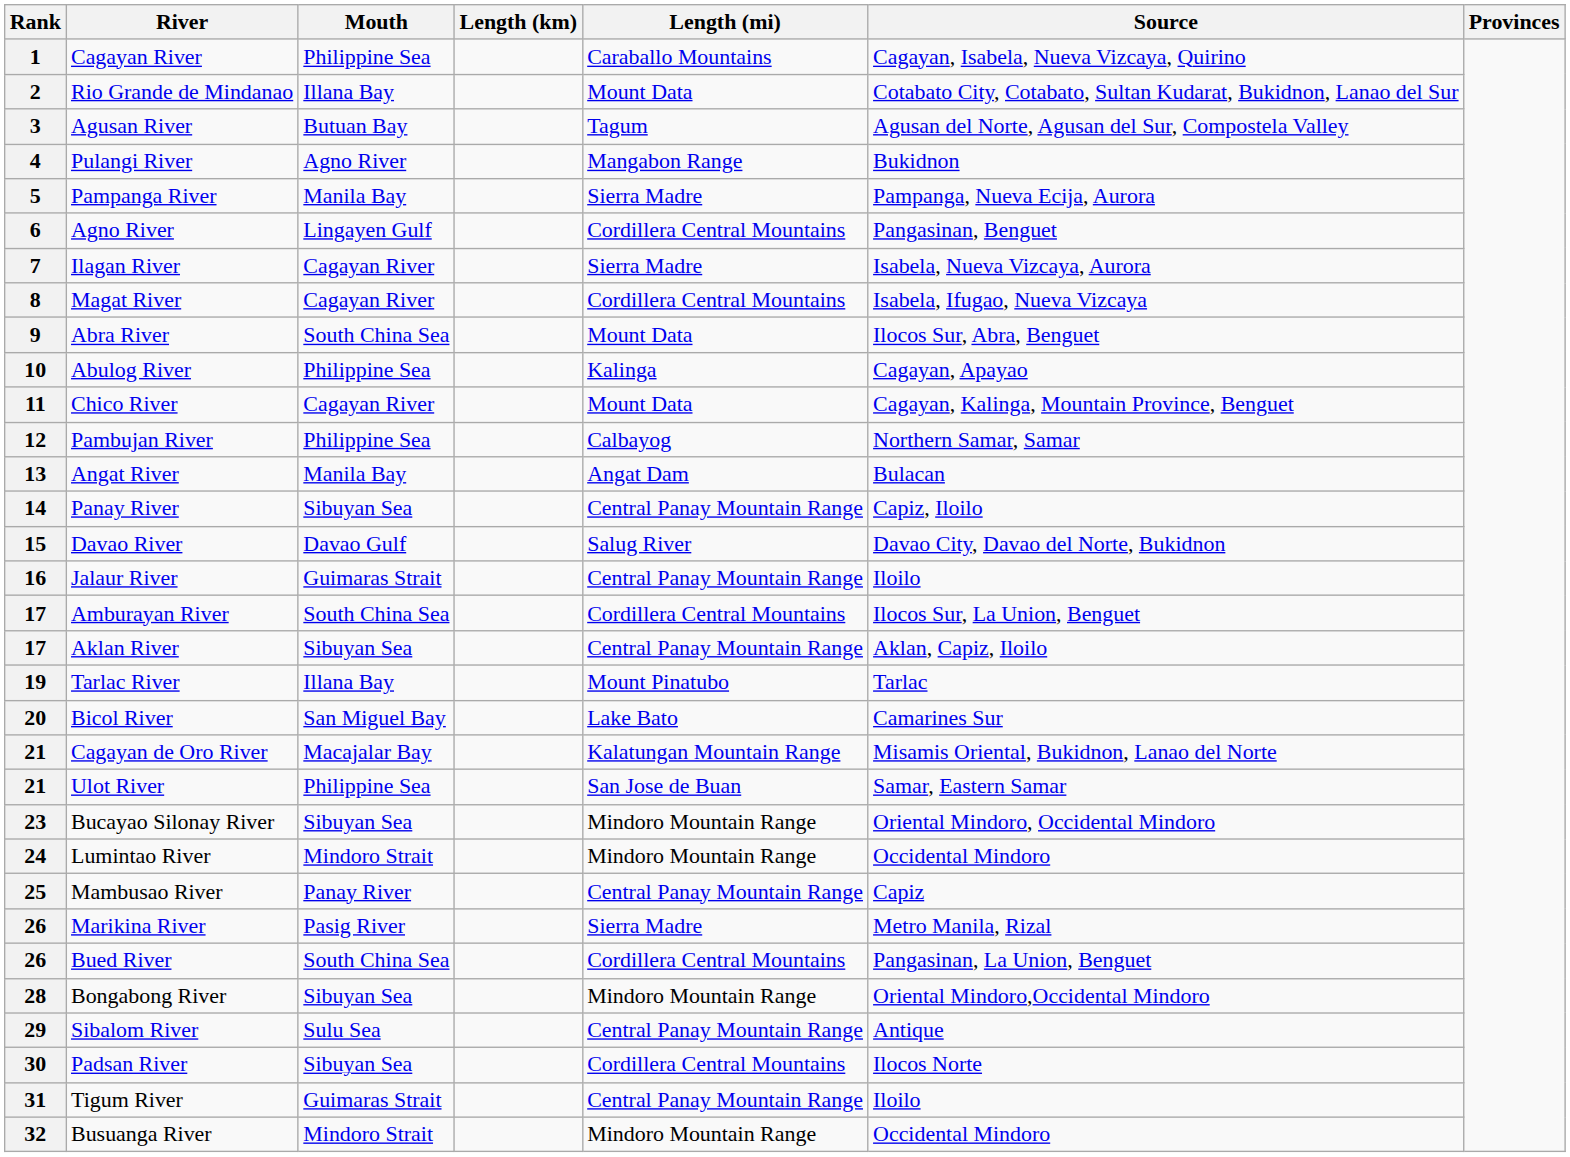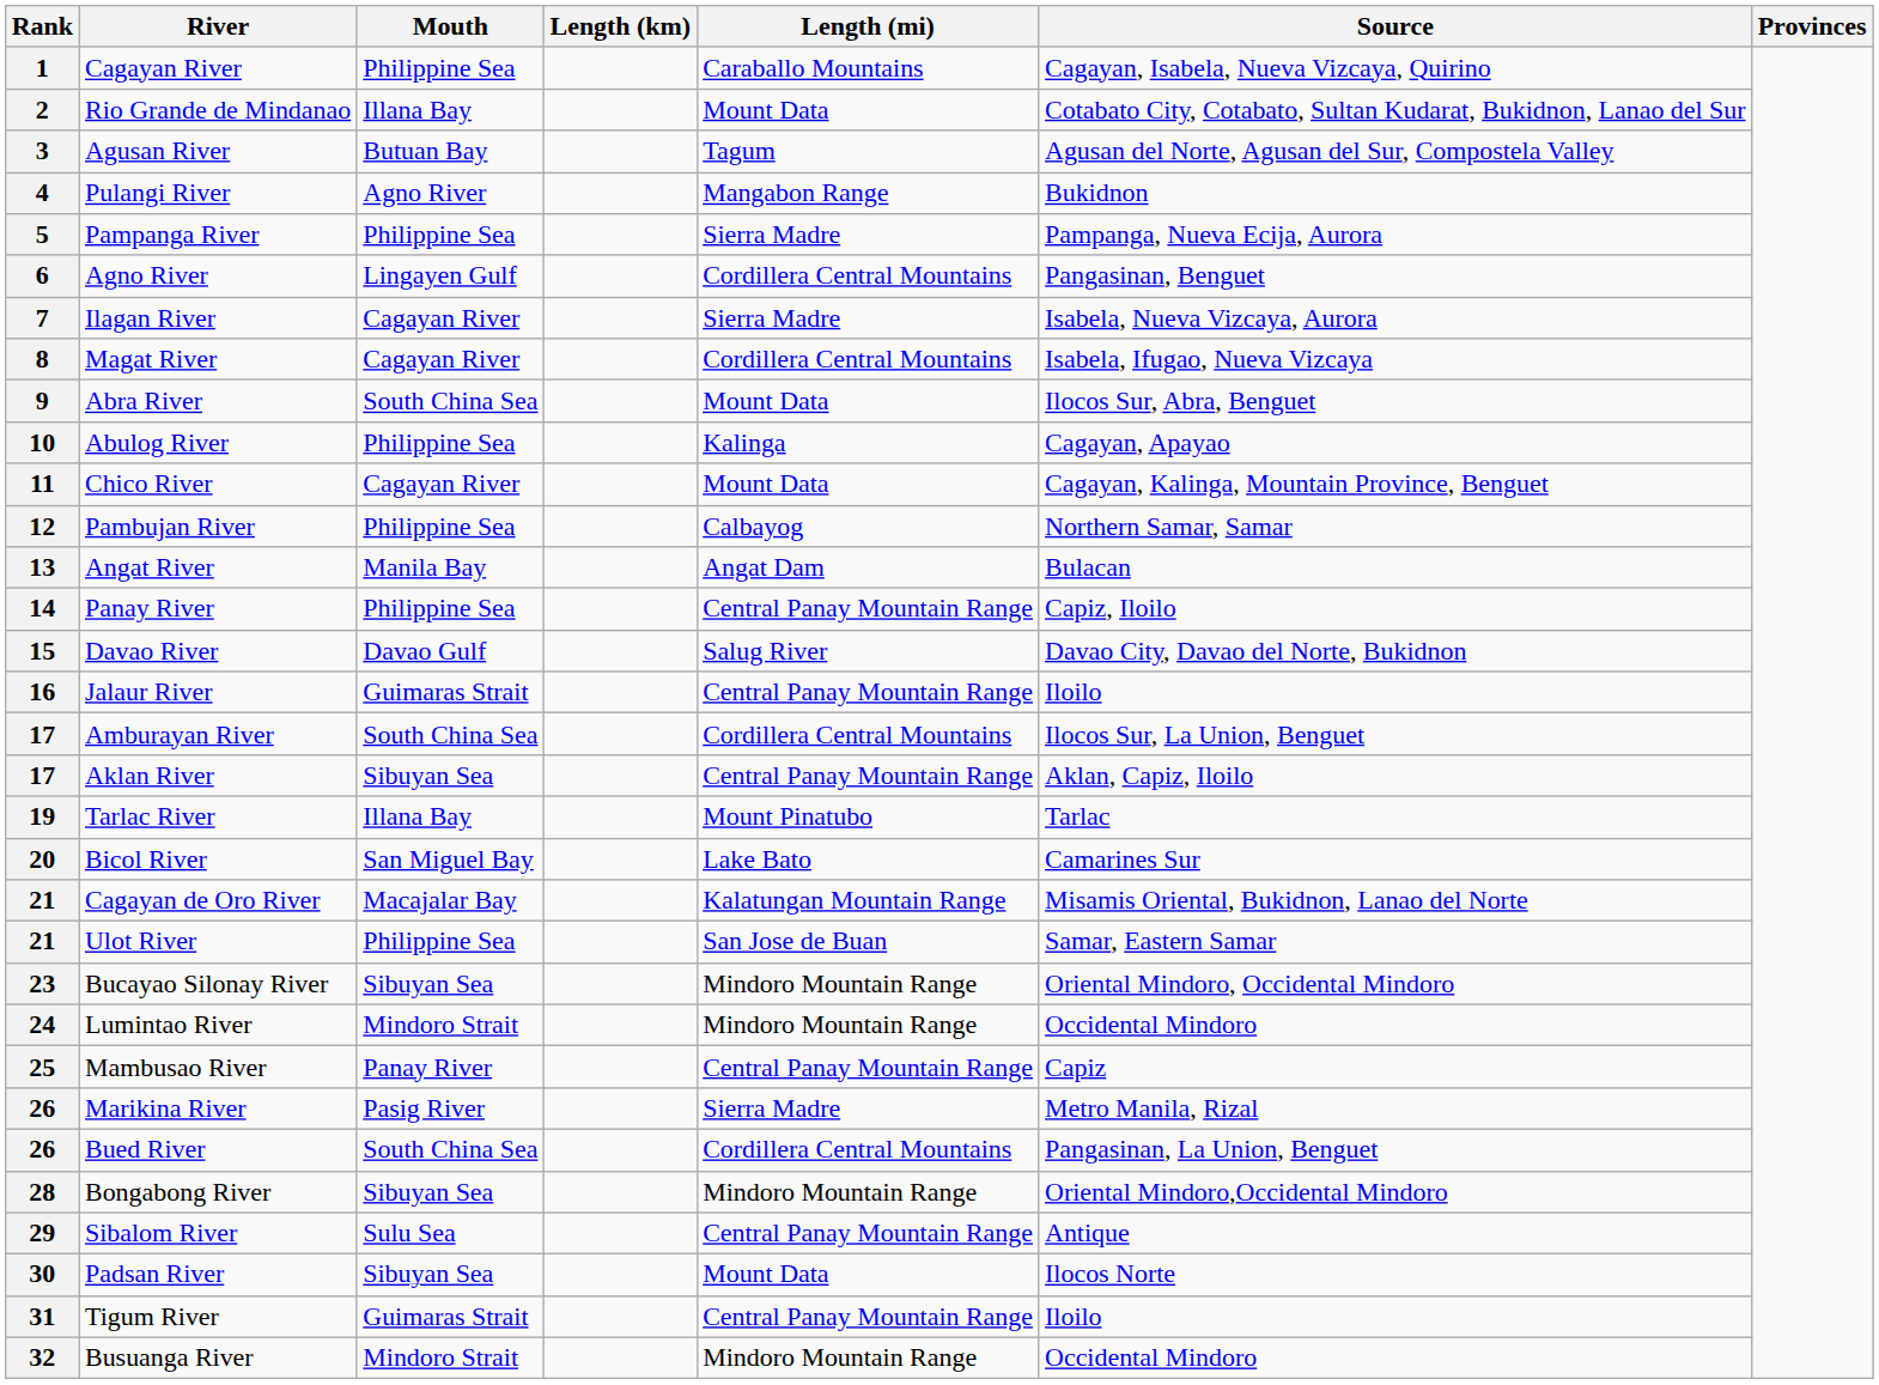 <table class="wikitable sortable">
 <tr>
 <th scope="col">Rank</th>
 <th scope="col">River</th>
 <th>Mouth</th>
 <th scope="col">Length (km)</th>
 <th scope="col">Length (mi)</th>
 <th>Source</th>
 <th>Provinces</th>
 </tr>
 <tr>
 <th scope="row">1</th>
 <td><a href='#'>Cagayan River</a></td>
 <td><a href='#'>Philippine Sea</a></td>
 <td></td>
 <td><a href='#'>Caraballo Mountains</a></td>
 <td><a href='#'>Cagayan</a>, <a href='#'>Isabela</a>, <a href='#'>Nueva Vizcaya</a>, <a href='#'>Quirino</a></td>
 </tr>
 <tr>
 <th scope="row">2</th>
 <td><a href='#'>Rio Grande de Mindanao</a></td>
 <td><a href='#'>Illana Bay</a></td>
 <td></td>
 <td><a href='#'>Mount Data</a></td>
 <td><a href='#'>Cotabato City</a>, <a href='#'>Cotabato</a>, <a href='#'>Sultan Kudarat</a>, <a href='#'>Bukidnon</a>, <a href='#'>Lanao del Sur</a></td>
 </tr>
 <tr>
 <th scope="row">3</th>
 <td><a href='#'>Agusan River</a></td>
 <td><a href='#'>Butuan Bay</a></td>
 <td></td>
 <td><a href='#'>Tagum</a></td>
 <td><a href='#'>Agusan del Norte</a>, <a href='#'>Agusan del Sur</a>, <a href='#'>Compostela Valley</a></td>
 </tr>
 <tr>
 <th scope="row">4</th>
 <td><a href='#'>Pulangi River</a></td>
 <td><a href='#'>Agno River</a></td>
 <td></td>
 <td><a href='#'>Mangabon Range</a></td>
 <td><a href='#'>Bukidnon</a></td>
 </tr>
 <tr>
 <th scope="row">5</th>
 <td><a href='#'>Pampanga River</a></td>
-<td><a href='#'>Manila Bay</a></td>
+<td><a href='#'>Philippine Sea</a></td>
 <td></td>
 <td><a href='#'>Sierra Madre</a></td>
 <td><a href='#'>Pampanga</a>, <a href='#'>Nueva Ecija</a>, <a href='#'>Aurora</a></td>
 </tr>
 <tr>
 <th scope="row">6</th>
 <td><a href='#'>Agno River</a></td>
 <td><a href='#'>Lingayen Gulf</a></td>
 <td></td>
 <td><a href='#'>Cordillera Central Mountains</a></td>
 <td><a href='#'>Pangasinan</a>, <a href='#'>Benguet</a></td>
 </tr>
 <tr>
 <th>7</th>
 <td><a href='#'>Ilagan River</a></td>
 <td><a href='#'>Cagayan River</a></td>
 <td></td>
 <td><a href='#'>Sierra Madre</a></td>
 <td><a href='#'>Isabela</a>, <a href='#'>Nueva Vizcaya</a>, <a href='#'>Aurora</a></td>
 </tr>
 <tr>
 <th>8</th>
 <td><a href='#'>Magat River</a></td>
 <td><a href='#'>Cagayan River</a></td>
 <td></td>
 <td><a href='#'>Cordillera Central Mountains</a></td>
 <td><a href='#'>Isabela</a>, <a href='#'>Ifugao</a>, <a href='#'>Nueva Vizcaya</a></td>
 </tr>
 <tr>
 <th scope="row">9</th>
 <td><a href='#'>Abra River</a></td>
 <td><a href='#'>South China Sea</a></td>
 <td></td>
 <td><a href='#'>Mount Data</a></td>
 <td><a href='#'>Ilocos Sur</a>, <a href='#'>Abra</a>, <a href='#'>Benguet</a></td>
 </tr>
 <tr>
 <th scope="row">10</th>
 <td><a href='#'>Abulog River</a></td>
 <td><a href='#'>Philippine Sea</a></td>
 <td></td>
 <td><a href='#'>Kalinga</a></td>
 <td><a href='#'>Cagayan</a>, <a href='#'>Apayao</a></td>
 </tr>
 <tr>
 <th scope="row">11</th>
 <td><a href='#'>Chico River</a></td>
 <td><a href='#'>Cagayan River</a></td>
 <td></td>
 <td><a href='#'>Mount Data</a></td>
 <td><a href='#'>Cagayan</a>, <a href='#'>Kalinga</a>, <a href='#'>Mountain Province</a>, <a href='#'>Benguet</a></td>
 </tr>
 <tr>
 <th>12</th>
 <td><a href='#'>Pambujan River</a></td>
 <td><a href='#'>Philippine Sea</a></td>
 <td></td>
 <td><a href='#'>Calbayog</a></td>
 <td><a href='#'>Northern Samar</a>, <a href='#'>Samar</a></td>
 </tr>
 <tr>
 <th>13</th>
 <td><a href='#'>Angat River</a></td>
 <td><a href='#'>Manila Bay</a></td>
 <td></td>
 <td><a href='#'>Angat Dam</a></td>
 <td><a href='#'>Bulacan</a></td>
 </tr>
 <tr>
 <th>14</th>
 <td><a href='#'>Panay River</a></td>
-<td><a href='#'>Sibuyan Sea</a></td>
+<td><a href='#'>Philippine Sea</a></td>
 <td></td>
 <td><a href='#'>Central Panay Mountain Range</a></td>
 <td><a href='#'>Capiz</a>, <a href='#'>Iloilo</a></td>
 </tr>
 <tr>
 <th scope="row">15</th>
 <td><a href='#'>Davao River</a></td>
 <td><a href='#'>Davao Gulf</a></td>
 <td></td>
 <td><a href='#'>Salug River</a></td>
 <td><a href='#'>Davao City</a>, <a href='#'>Davao del Norte</a>, <a href='#'>Bukidnon</a></td>
 </tr>
 <tr>
 <th>16</th>
 <td><a href='#'>Jalaur River</a></td>
 <td><a href='#'>Guimaras Strait</a></td>
 <td></td>
 <td><a href='#'>Central Panay Mountain Range</a></td>
 <td><a href='#'>Iloilo</a></td>
 </tr>
 <tr>
 <th>17</th>
 <td><a href='#'>Amburayan River</a></td>
 <td><a href='#'>South China Sea</a></td>
 <td></td>
 <td><a href='#'>Cordillera Central Mountains</a></td>
 <td><a href='#'>Ilocos Sur</a>, <a href='#'>La Union</a>, <a href='#'>Benguet</a></td>
 </tr>
 <tr>
 <th>17</th>
 <td><a href='#'>Aklan River</a></td>
 <td><a href='#'>Sibuyan Sea</a></td>
 <td></td>
 <td><a href='#'>Central Panay Mountain Range</a></td>
 <td><a href='#'>Aklan</a>, <a href='#'>Capiz</a>, <a href='#'>Iloilo</a></td>
 </tr>
 <tr>
 <th>19</th>
 <td><a href='#'>Tarlac River</a></td>
 <td><a href='#'>Illana Bay</a></td>
 <td></td>
 <td><a href='#'>Mount Pinatubo</a></td>
 <td><a href='#'>Tarlac</a></td>
 </tr>
 <tr>
 <th>20</th>
 <td><a href='#'>Bicol River</a></td>
 <td><a href='#'>San Miguel Bay</a></td>
 <td></td>
 <td><a href='#'>Lake Bato</a></td>
 <td><a href='#'>Camarines Sur</a></td>
 </tr>
 <tr>
 <th>21</th>
 <td><a href='#'>Cagayan de Oro River</a></td>
 <td><a href='#'>Macajalar Bay</a></td>
 <td></td>
 <td><a href='#'>Kalatungan Mountain Range</a></td>
 <td><a href='#'>Misamis Oriental</a>, <a href='#'>Bukidnon</a>, <a href='#'>Lanao del Norte</a></td>
 </tr>
 <tr>
 <th>21</th>
 <td><a href='#'>Ulot River</a></td>
 <td><a href='#'>Philippine Sea</a></td>
 <td></td>
 <td><a href='#'>San Jose de Buan</a></td>
 <td><a href='#'>Samar</a>, <a href='#'>Eastern Samar</a></td>
 </tr>
 <tr>
 <th>23</th>
 <td>Bucayao Silonay River</td>
 <td><a href='#'>Sibuyan Sea</a></td>
 <td></td>
 <td>Mindoro Mountain Range</td>
 <td><a href='#'>Oriental Mindoro</a>, <a href='#'>Occidental Mindoro</a></td>
 </tr>
 <tr>
 <th>24</th>
 <td>Lumintao River</td>
 <td><a href='#'>Mindoro Strait</a></td>
 <td></td>
 <td>Mindoro Mountain Range</td>
 <td><a href='#'>Occidental Mindoro</a></td>
 </tr>
 <tr>
 <th>25</th>
 <td>Mambusao River</td>
 <td><a href='#'>Panay River</a></td>
 <td></td>
 <td><a href='#'>Central Panay Mountain Range</a></td>
 <td><a href='#'>Capiz</a></td>
 </tr>
 <tr>
 <th>26</th>
 <td><a href='#'>Marikina River</a></td>
 <td><a href='#'>Pasig River</a></td>
 <td></td>
 <td><a href='#'>Sierra Madre</a></td>
 <td><a href='#'>Metro Manila</a>, <a href='#'>Rizal</a></td>
 </tr>
 <tr>
 <th>26</th>
 <td><a href='#'>Bued River</a></td>
 <td><a href='#'>South China Sea</a></td>
 <td></td>
 <td><a href='#'>Cordillera Central Mountains</a></td>
 <td><a href='#'>Pangasinan</a>, <a href='#'>La Union</a>, <a href='#'>Benguet</a></td>
 </tr>
 <tr>
 <th>28</th>
 <td>Bongabong River</td>
 <td><a href='#'>Sibuyan Sea</a></td>
 <td></td>
 <td>Mindoro Mountain Range</td>
 <td><a href='#'>Oriental Mindoro</a>,<a href='#'>Occidental Mindoro</a></td>
 </tr>
 <tr>
 <th>29</th>
 <td><a href='#'>Sibalom River</a></td>
 <td><a href='#'>Sulu Sea</a></td>
 <td></td>
 <td><a href='#'>Central Panay Mountain Range</a></td>
 <td><a href='#'>Antique</a></td>
 </tr>
 <tr>
 <th>30</th>
 <td><a href='#'>Padsan River</a></td>
 <td><a href='#'>Sibuyan Sea</a></td>
 <td></td>
-<td><a href='#'>Cordillera Central Mountains</a></td>
+<td><a href='#'>Mount Data</a></td>
 <td><a href='#'>Ilocos Norte</a></td>
 </tr>
 <tr>
 <th>31</th>
 <td>Tigum River</td>
 <td><a href='#'>Guimaras Strait</a></td>
 <td></td>
 <td><a href='#'>Central Panay Mountain Range</a></td>
 <td><a href='#'>Iloilo</a></td>
 </tr>
 <tr>
 <th>32</th>
 <td>Busuanga River</td>
 <td><a href='#'>Mindoro Strait</a></td>
 <td></td>
 <td>Mindoro Mountain Range</td>
 <td><a href='#'>Occidental Mindoro</a></td>
 </tr>
 </table>
